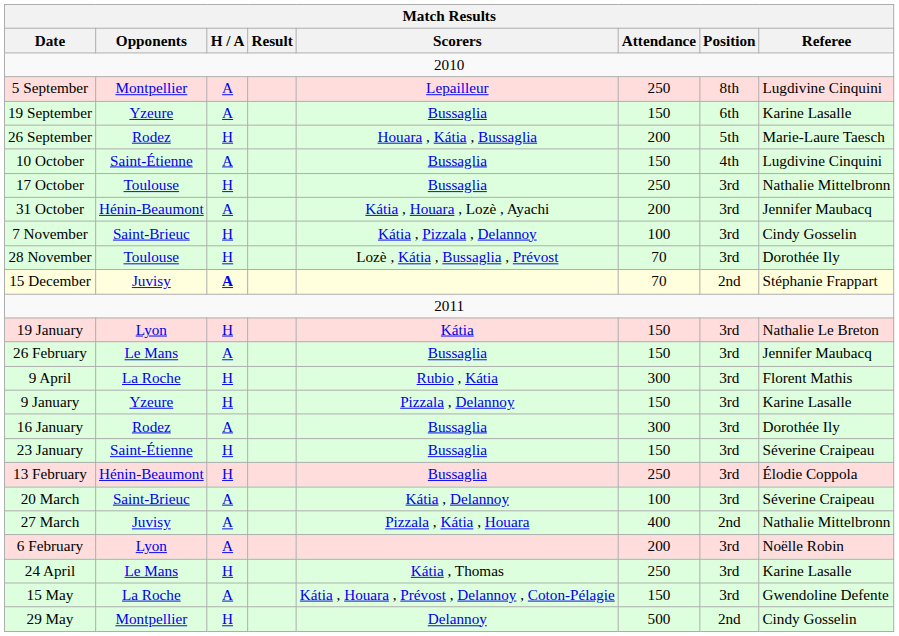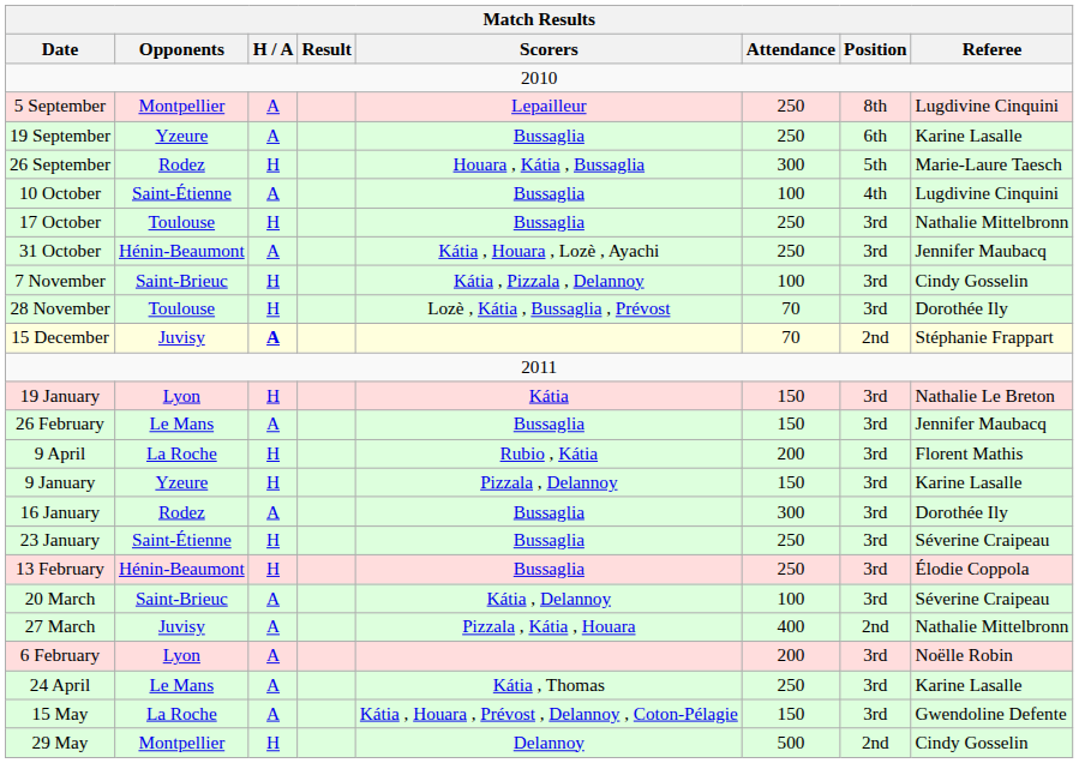 <table class="wikitable collapsible collapsed" style="min-width:50em; border-collapse:collapse; text-align:center;">
 <tr>
 <th colspan="8">Match Results</th>
 </tr>
 <tr style="background:#f0f6ff;">
 <th>Date</th>
 <th>Opponents</th>
 <th>H / A</th>
 <th>Result</th>
 <th>Scorers</th>
 <th>Attendance</th>
 <th>Position</th>
 <th>Referee</th>
 </tr>
 <tr>
 <td colspan=9>2010</td>
 </tr>
 <tr bgcolor="#ffdddd">
 <td>5 September</td>
 <td><a href='#'>Montpellier</a></td>
 <td><a href='#'>A</a></td>
 <td></td>
 <td><a href='#'>Lepailleur</a> </td>
 <td>250</td>
 <td> 8th</td>
 <td align="left"> Lugdivine Cinquini</td>
 </tr>
 <tr bgcolor="#ddffdd">
 <td>19 September</td>
 <td><a href='#'>Yzeure</a></td>
 <td><a href='#'>A</a></td>
 <td></td>
 <td><a href='#'>Bussaglia</a> </td>
-<td>150</td>
+<td>250</td>
 <td> 6th</td>
 <td align="left"> Karine Lasalle</td>
 </tr>
 <tr bgcolor="#ddffdd">
 <td>26 September</td>
 <td><a href='#'>Rodez</a></td>
 <td><a href='#'>H</a></td>
 <td></td>
 <td><a href='#'>Houara</a> , <a href='#'>Kátia</a> , <a href='#'>Bussaglia</a> </td>
-<td>200</td>
+<td>300</td>
 <td> 5th</td>
 <td align="left"> Marie-Laure Taesch</td>
 </tr>
 <tr bgcolor="#ddffdd">
 <td>10 October</td>
 <td><a href='#'>Saint-Étienne</a></td>
 <td><a href='#'>A</a></td>
 <td></td>
 <td><a href='#'>Bussaglia</a> </td>
-<td>150</td>
+<td>100</td>
 <td> 4th</td>
 <td align="left"> Lugdivine Cinquini</td>
 </tr>
 <tr bgcolor="#ddffdd">
 <td>17 October</td>
 <td><a href='#'>Toulouse</a></td>
 <td><a href='#'>H</a></td>
 <td></td>
 <td><a href='#'>Bussaglia</a> </td>
 <td>250</td>
 <td> 3rd</td>
 <td align="left"> Nathalie Mittelbronn</td>
 </tr>
 <tr bgcolor="#ddffdd">
 <td>31 October</td>
 <td><a href='#'>Hénin-Beaumont</a></td>
 <td><a href='#'>A</a></td>
 <td></td>
 <td><a href='#'>Kátia</a> , <a href='#'>Houara</a> , Lozè , Ayachi </td>
-<td>200</td>
+<td>250</td>
 <td> 3rd</td>
 <td align="left"> Jennifer Maubacq</td>
 </tr>
 <tr bgcolor="#ddffdd">
 <td>7 November</td>
 <td><a href='#'>Saint-Brieuc</a></td>
 <td><a href='#'>H</a></td>
 <td></td>
 <td><a href='#'>Kátia</a> , <a href='#'>Pizzala</a> , <a href='#'>Delannoy</a> </td>
 <td>100</td>
 <td> 3rd</td>
 <td align="left"> Cindy Gosselin</td>
 </tr>
 <tr bgcolor="#ddffdd">
 <td>28 November</td>
 <td><a href='#'>Toulouse</a></td>
 <td><a href='#'>H</a></td>
 <td></td>
 <td>Lozè , <a href='#'>Kátia</a> , <a href='#'>Bussaglia</a> , <a href='#'>Prévost</a> </td>
 <td>70</td>
 <td> 3rd</td>
 <td align="left"> Dorothée Ily</td>
 </tr>
 <tr bgcolor="#ffffdd">
 <td>15 December</td>
 <td><a href='#'>Juvisy</a></td>
 <td><strong><a href='#'>A</a></strong></td>
 <td></td>
 <td></td>
 <td>70</td>
 <td> 2nd</td>
 <td align="left"> Stéphanie Frappart</td>
 </tr>
 <tr>
 <td colspan=9>2011</td>
 </tr>
 <tr bgcolor="#ffdddd">
 <td>19 January</td>
 <td><a href='#'>Lyon</a></td>
 <td><a href='#'>H</a></td>
 <td></td>
 <td><a href='#'>Kátia</a> </td>
 <td>150</td>
 <td> 3rd</td>
 <td align="left"> Nathalie Le Breton</td>
 </tr>
 <tr bgcolor="#ddffdd">
 <td>26 February</td>
 <td><a href='#'>Le Mans</a></td>
 <td><a href='#'>A</a></td>
 <td></td>
 <td><a href='#'>Bussaglia</a> </td>
 <td>150</td>
 <td> 3rd</td>
 <td align="left"> Jennifer Maubacq</td>
 </tr>
 <tr bgcolor="#ddffdd">
 <td>9 April</td>
 <td><a href='#'>La Roche</a></td>
 <td><a href='#'>H</a></td>
 <td></td>
 <td><a href='#'>Rubio</a> , <a href='#'>Kátia</a> </td>
-<td>300</td>
+<td>200</td>
 <td> 3rd</td>
 <td align="left"> Florent Mathis</td>
 </tr>
 <tr bgcolor="#ddffdd">
 <td>9 January</td>
 <td><a href='#'>Yzeure</a></td>
 <td><a href='#'>H</a></td>
 <td></td>
 <td><a href='#'>Pizzala</a> , <a href='#'>Delannoy</a> </td>
 <td>150</td>
 <td> 3rd</td>
 <td align="left"> Karine Lasalle</td>
 </tr>
 <tr bgcolor="#ddffdd">
 <td>16 January</td>
 <td><a href='#'>Rodez</a></td>
 <td><a href='#'>A</a></td>
 <td></td>
 <td><a href='#'>Bussaglia</a> </td>
 <td>300</td>
 <td> 3rd</td>
 <td align="left"> Dorothée Ily</td>
 </tr>
 <tr bgcolor="#ddffdd">
 <td>23 January</td>
 <td><a href='#'>Saint-Étienne</a></td>
 <td><a href='#'>H</a></td>
 <td></td>
 <td><a href='#'>Bussaglia</a> </td>
-<td>150</td>
+<td>250</td>
 <td> 3rd</td>
 <td align="left"> Séverine Craipeau</td>
 </tr>
 <tr bgcolor="#ffdddd">
 <td>13 February</td>
 <td><a href='#'>Hénin-Beaumont</a></td>
 <td><a href='#'>H</a></td>
 <td></td>
 <td><a href='#'>Bussaglia</a> </td>
 <td>250</td>
 <td> 3rd</td>
 <td align="left"> Élodie Coppola</td>
 </tr>
 <tr bgcolor="#ddffdd">
 <td>20 March</td>
 <td><a href='#'>Saint-Brieuc</a></td>
 <td><a href='#'>A</a></td>
 <td></td>
 <td><a href='#'>Kátia</a> , <a href='#'>Delannoy</a> </td>
 <td>100</td>
 <td> 3rd</td>
 <td align="left"> Séverine Craipeau</td>
 </tr>
 <tr bgcolor="#ddffdd">
 <td>27 March</td>
 <td><a href='#'>Juvisy</a></td>
 <td><a href='#'>A</a></td>
 <td></td>
 <td><a href='#'>Pizzala</a> , <a href='#'>Kátia</a> , <a href='#'>Houara</a> </td>
 <td>400</td>
 <td> 2nd</td>
 <td align="left"> Nathalie Mittelbronn</td>
 </tr>
 <tr bgcolor="#ffdddd">
 <td>6 February</td>
 <td><a href='#'>Lyon</a></td>
 <td><a href='#'>A</a></td>
 <td></td>
 <td></td>
 <td>200</td>
 <td> 3rd</td>
 <td align="left"> Noëlle Robin</td>
 </tr>
 <tr bgcolor="#ddffdd">
 <td>24 April</td>
 <td><a href='#'>Le Mans</a></td>
-<td><a href='#'>H</a></td>
+<td><a href='#'>A</a></td>
 <td></td>
 <td><a href='#'>Kátia</a> , Thomas </td>
 <td>250</td>
 <td> 3rd</td>
 <td align="left"> Karine Lasalle</td>
 </tr>
 <tr bgcolor="#ddffdd">
 <td>15 May</td>
 <td><a href='#'>La Roche</a></td>
 <td><a href='#'>A</a></td>
 <td></td>
 <td><a href='#'>Kátia</a> , <a href='#'>Houara</a> , <a href='#'>Prévost</a> , <a href='#'>Delannoy</a> , <a href='#'>Coton-Pélagie</a> </td>
 <td>150</td>
 <td> 3rd</td>
 <td align="left"> Gwendoline Defente</td>
 </tr>
 <tr bgcolor="#ddffdd">
 <td>29 May</td>
 <td><a href='#'>Montpellier</a></td>
 <td><a href='#'>H</a></td>
 <td></td>
 <td><a href='#'>Delannoy</a> </td>
 <td>500</td>
 <td> 2nd</td>
 <td align="left"> Cindy Gosselin</td>
 </tr>
 </table>
